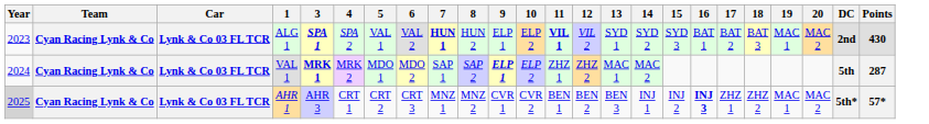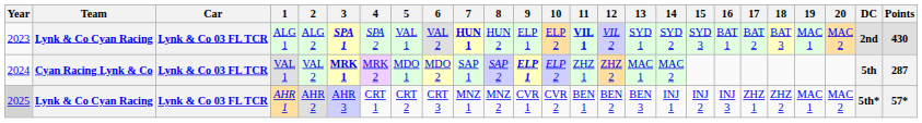 <table class="wikitable" style="text-align:center; font-size:85%">
 <tr>
 <th>Year</th>
 <th>Team</th>
 <th>Car</th>
 <th>1</th>
+<th>2</th>
 <th>3</th>
 <th>4</th>
 <th>5</th>
 <th>6</th>
 <th>7</th>
 <th>8</th>
 <th>9</th>
 <th>10</th>
 <th>11</th>
 <th>12</th>
 <th>13</th>
 <th>14</th>
 <th>15</th>
 <th>16</th>
 <th>17</th>
 <th>18</th>
 <th>19</th>
 <th>20</th>
 <th>DC</th>
 <th>Points</th>
 </tr>
 <tr>
 <td><a href='#'>2023</a></td>
-<th><a href='#'>Cyan Racing Lynk & Co</a></th>
+<th><a href='#'>Lynk & Co Cyan Racing</a></th>
 <th><a href='#'>Lynk & Co 03 FL TCR</a></th>
 <td style="background:#DFFFDF;"><a href='#'>ALG<br>1</a><br></td>
+<td style="background:#DFFFDF;"><a href='#'>ALG<br>2</a><br></td>
 <td style="background:#FFFFBF;"><strong><em><a href='#'>SPA<br>1</a></em></strong><br></td>
 <td style="background:#DFFFDF;"><em><a href='#'>SPA<br>2</a></em><br></td>
 <td style="background:#DFFFDF;"><a href='#'>VAL<br>1</a><br></td>
 <td style="background:#DFDFDF;"><a href='#'>VAL<br>2</a><br></td>
 <td style="background:#FFFFBF;"><strong><a href='#'>HUN<br>1</a></strong><br></td>
 <td style="background:#DFFFDF;"><a href='#'>HUN<br>2</a><br></td>
 <td style="background:#DFFFDF;"><a href='#'>ELP<br>1</a><br></td>
 <td style="background:#FFDF9F;"><a href='#'>ELP<br>2</a><br></td>
 <td style="background:#DFFFDF;"><strong><a href='#'>VIL<br>1</a></strong><br></td>
 <td style="background:#CFCFFF;"><em><a href='#'>VIL<br>2</a></em><br></td>
 <td style="background:#DFFFDF;"><a href='#'>SYD<br>1</a><br></td>
 <td style="background:#DFFFDF;"><a href='#'>SYD<br>2</a><br></td>
 <td style="background:#DFFFDF;"><a href='#'>SYD<br>3</a><br></td>
 <td style="background:#DFFFDF;"><a href='#'>BAT<br>1</a><br></td>
 <td style="background:#DFFFDF;"><a href='#'>BAT<br>2</a><br></td>
 <td style="background:#FFFFBF;"><a href='#'>BAT<br>3</a><br></td>
 <td style="background:#DFFFDF;"><a href='#'>MAC<br>1</a><br></td>
 <td style="background:#FFDF9F;"><a href='#'>MAC<br>2</a><br></td>
 <th style="background:#DFDFDF;">2nd</th>
 <th style="background:#DFDFDF;">430</th>
 </tr>
 <tr>
 <td><a href='#'>2024</a></td>
 <th><a href='#'>Cyan Racing Lynk & Co</a></th>
 <th><a href='#'>Lynk & Co 03 FL TCR</a></th>
 <td style="background:#DFDFDF;"><a href='#'>VAL<br>1</a><br></td>
+<td style="background:#DFFFDF;"><a href='#'>VAL<br>2</a><br></td>
 <td style="background:#FFFFBF;"><strong><a href='#'>MRK<br>1</a></strong><br></td>
 <td style="background:#EFCFFF;"><a href='#'>MRK<br>2</a><br></td>
 <td style="background:#DFFFDF;"><a href='#'>MDO<br>1</a><br></td>
 <td style="background:#FFFFBF;"><a href='#'>MDO<br>2</a><br></td>
 <td style="background:#DFFFDF;"><a href='#'>SAP<br>1</a><br></td>
 <td style="background:#CFCFFF;"><em><a href='#'>SAP<br>2</a></em><br></td>
 <td style="background:#FFFFBF;"><strong><em><a href='#'>ELP<br>1</a></em></strong><br></td>
 <td style="background:#CFCFFF;"><em><a href='#'>ELP<br>2</a></em><br></td>
 <td style="background:#DFFFDF;"><a href='#'>ZHZ<br>1</a><br></td>
 <td style="background:#FFDF9F;"><a href='#'>ZHZ<br>2</a><br></td>
 <td style="background:#DFFFDF;"><a href='#'>MAC<br>1</a><br></td>
 <td style="background:#DFFFDF;"><a href='#'>MAC<br>2</a><br></td>
 <td></td>
 <td></td>
 <td></td>
 <td></td>
 <td></td>
 <td></td>
 <th>5th</th>
 <th>287</th>
 </tr>
 <tr>
 <td style="background: lightgrey;"><a href='#'>2025</a></td>
-<th><a href='#'>Cyan Racing Lynk & Co</a></th>
+<th><a href='#'>Lynk & Co Cyan Racing</a></th>
 <th><a href='#'>Lynk & Co 03 FL TCR</a></th>
 <td style="background:#FFDF9F;"><em><a href='#'>AHR<br>1</a></em><br></td>
+<td style="background:#DFDFDF;"><a href='#'>AHR<br>2</a><br></td>
 <td style="background:#CFCFFF;"><a href='#'>AHR<br>3</a><br></td>
 <td style="background:#;"><a href='#'>CRT<br>1</a><br></td>
 <td style="background:#;"><a href='#'>CRT<br>2</a><br></td>
 <td style="background:#;"><a href='#'>CRT<br>3</a><br></td>
 <td style="background:#;"><a href='#'>MNZ<br>1</a><br></td>
 <td style="background:#;"><a href='#'>MNZ<br>2</a><br></td>
 <td style="background:#;"><a href='#'>CVR<br>1</a><br></td>
 <td style="background:#;"><a href='#'>CVR<br>2</a><br></td>
 <td style="background:#;"><a href='#'>BEN<br>1</a><br></td>
 <td style="background:#;"><a href='#'>BEN<br>2</a><br></td>
 <td style="background:#;"><a href='#'>BEN<br>3</a><br></td>
 <td style="background:#;"><a href='#'>INJ<br>1</a><br></td>
 <td style="background:#;"><a href='#'>INJ<br>2</a><br></td>
-<td style="background:#;"><strong><a href='#'>INJ<br>3</a><br></strong></td>
+<td style="background:#;"><a href='#'>INJ<br>3</a><br></td>
 <td style="background:#;"><a href='#'>ZHZ<br>1</a><br></td>
 <td style="background:#;"><a href='#'>ZHZ<br>2</a><br></td>
 <td style="background:#;"><a href='#'>MAC<br>1</a><br></td>
 <td style="background:#;"><a href='#'>MAC<br>2</a><br></td>
 <th>5th*</th>
 <th>57*</th>
 </tr>
 </table>
